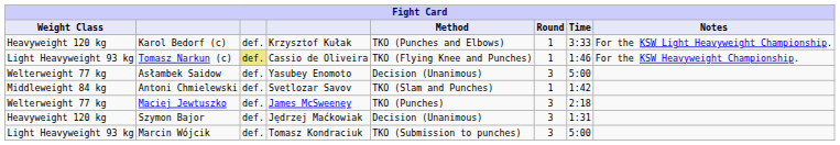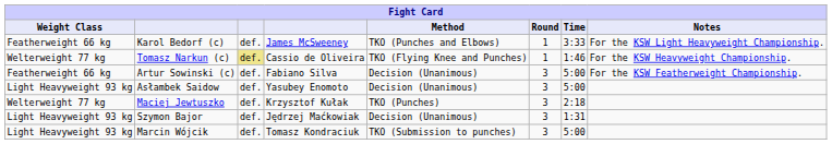 <table class="wikitable" style="font-size: 80%;">
 <tr>
 <th colspan="8" style="background-color: #ccf; color: #000080; text-align: center;"><strong>Fight Card</strong></th>
 </tr>
 <tr>
 <th colspan="1" style="background-color: #E6E8FA; color: #000000; text-align: center;">Weight Class</th>
 <th colspan="1" style="background-color: #E6E8FA; color: #000000; text-align: center;"></th>
 <th colspan="1" style="background-color: #E6E8FA; color: #000000; text-align: center;"></th>
 <th colspan="1" style="background-color: #E6E8FA; color: #000000; text-align: center;"></th>
 <th colspan="1" style="background-color: #E6E8FA; color: #000000; text-align: center;">Method</th>
 <th colspan="1" style="background-color: #E6E8FA; color: #000000; text-align: center;">Round</th>
 <th colspan="1" style="background-color: #E6E8FA; color: #000000; text-align: center;">Time</th>
 <th colspan="1" style="background-color: #E6E8FA; color: #000000; text-align: center;">Notes</th>
 </tr>
 <tr>
-<td>Heavyweight 120 kg</td>
+<td>Featherweight 66 kg</td>
 <td> Karol Bedorf (c)</td>
 <td>def.</td>
-<td> Krzysztof Kułak</td>
+<td> <a href='#'>James McSweeney</a></td>
 <td>TKO (Punches and Elbows)</td>
 <td align="center">1</td>
 <td align="center">3:33</td>
 <td>For the <a href='#'>KSW Light Heavyweight Championship</a>.</td>
 </tr>
 <tr>
-<td>Light Heavyweight 93 kg</td>
+<td>Welterweight 77 kg</td>
 <td> <a href='#'>Tomasz Narkun</a> (c)</td>
 <td style="background: khaki;">def.</td>
 <td> Cassio de Oliveira</td>
 <td>TKO (Flying Knee and Punches)</td>
 <td align="center">1</td>
 <td align="center">1:46</td>
 <td>For the <a href='#'>KSW Heavyweight Championship</a>.</td>
 </tr>
 <tr>
-<td>Welterweight 77 kg</td>
+<td>Featherweight 66 kg</td>
+<td> Artur Sowinski (c)</td>
+<td>def.</td>
+<td> Fabiano Silva</td>
+<td>Decision (Unanimous)</td>
+<td align="center">3</td>
+<td align="center">5:00</td>
+<td>For the <a href='#'>KSW Featherweight Championship</a>.</td>
+</tr>
+<tr>
+<td>Light Heavyweight 93 kg</td>
 <td> Asłambek Saidow</td>
 <td>def.</td>
 <td> Yasubey Enomoto</td>
 <td>Decision (Unanimous)</td>
 <td align="center">3</td>
 <td align="center">5:00</td>
 <td></td>
 </tr>
 <tr>
-<td>Middleweight 84 kg</td>
-<td> Antoni Chmielewski</td>
-<td>def.</td>
-<td> Svetlozar Savov</td>
-<td>TKO (Slam and Punches)</td>
-<td align="center">1</td>
-<td align="center">1:42</td>
-<td></td>
-</tr>
-<tr>
 <td>Welterweight 77 kg</td>
 <td> <a href='#'>Maciej Jewtuszko</a></td>
 <td>def.</td>
-<td> <a href='#'>James McSweeney</a></td>
+<td> Krzysztof Kułak</td>
 <td>TKO (Punches)</td>
 <td align="center">3</td>
 <td align="center">2:18</td>
 <td></td>
 </tr>
 <tr>
-<td>Heavyweight 120 kg</td>
+<td>Light Heavyweight 93 kg</td>
 <td> Szymon Bajor</td>
 <td>def.</td>
 <td> Jędrzej Maćkowiak</td>
 <td>Decision (Unanimous)</td>
 <td align="center">3</td>
 <td align="center">1:31</td>
 <td></td>
 </tr>
 <tr>
 <td>Light Heavyweight 93 kg</td>
 <td> Marcin Wójcik</td>
 <td>def.</td>
 <td> Tomasz Kondraciuk</td>
 <td>TKO (Submission to punches)</td>
 <td align="center">3</td>
 <td align="center">5:00</td>
 <td></td>
 </tr>
 </table>
